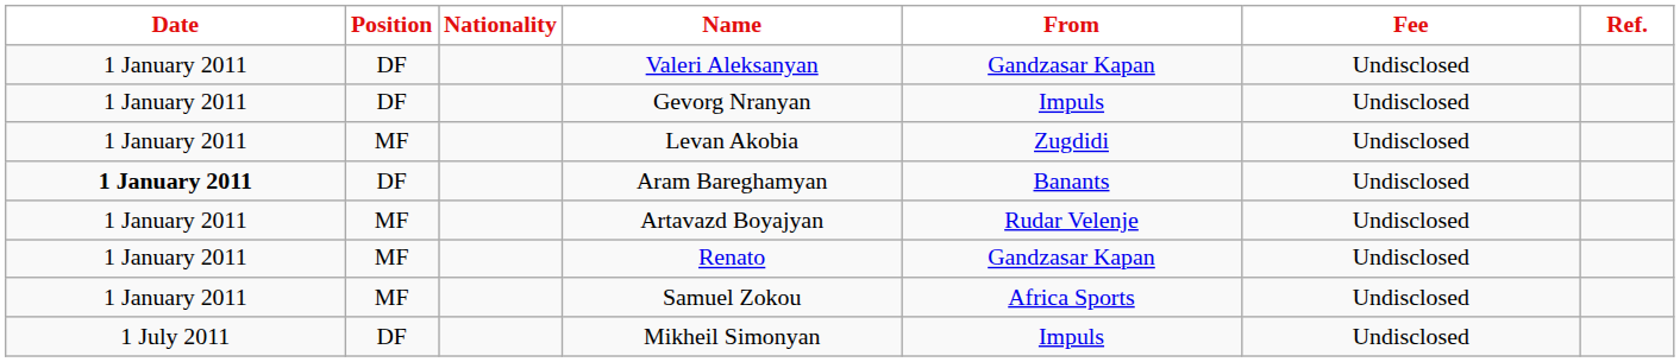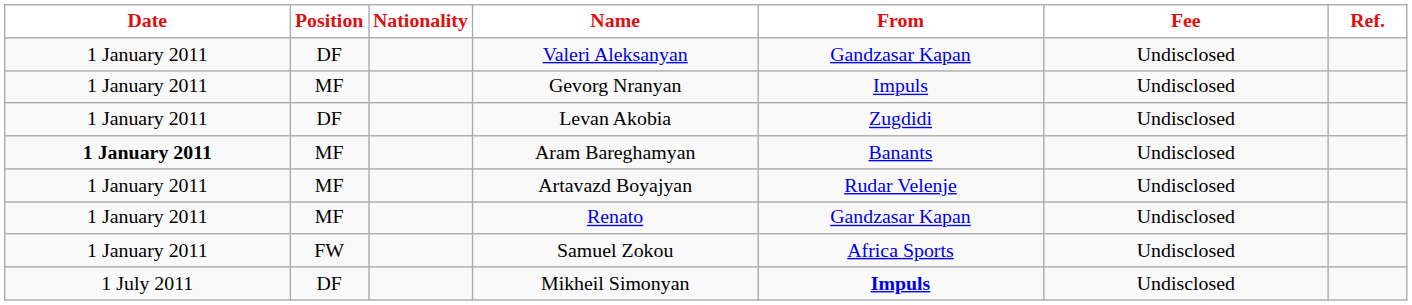 <table class="wikitable"  style="text-align:center; font-size:90%; ">
 <tr>
 <th style="background:#FFFFFF; color:#E20E0E; width:200px;">Date</th>
 <th style="background:#FFFFFF; color:#E20E0E; width:50px;">Position</th>
 <th style="background:#FFFFFF; color:#E20E0E; width:50px;">Nationality</th>
 <th style="background:#FFFFFF; color:#E20E0E; width:200px;">Name</th>
 <th style="background:#FFFFFF; color:#E20E0E; width:200px;">From</th>
 <th style="background:#FFFFFF; color:#E20E0E; width:200px;">Fee</th>
 <th style="background:#FFFFFF; color:#E20E0E; width:50px;">Ref.</th>
 </tr>
 <tr>
 <td>1 January 2011</td>
 <td>DF</td>
 <td></td>
 <td><a href='#'>Valeri Aleksanyan</a></td>
 <td><a href='#'>Gandzasar Kapan</a></td>
 <td>Undisclosed</td>
 <td></td>
 </tr>
 <tr>
 <td>1 January 2011</td>
-<td>DF</td>
+<td>MF</td>
 <td></td>
 <td>Gevorg Nranyan</td>
 <td><a href='#'>Impuls</a></td>
 <td>Undisclosed</td>
 <td></td>
 </tr>
 <tr>
 <td>1 January 2011</td>
-<td>MF</td>
+<td>DF</td>
 <td></td>
 <td>Levan Akobia</td>
 <td><a href='#'>Zugdidi</a></td>
 <td>Undisclosed</td>
 <td></td>
 </tr>
 <tr>
 <td><strong>1 January 2011</strong></td>
-<td>DF</td>
+<td>MF</td>
 <td></td>
 <td>Aram Bareghamyan</td>
 <td><a href='#'>Banants</a></td>
 <td>Undisclosed</td>
 <td></td>
 </tr>
 <tr>
 <td>1 January 2011</td>
 <td>MF</td>
 <td></td>
 <td>Artavazd Boyajyan</td>
 <td><a href='#'>Rudar Velenje</a></td>
 <td>Undisclosed</td>
 <td></td>
 </tr>
 <tr>
 <td>1 January 2011</td>
 <td>MF</td>
 <td></td>
 <td><a href='#'>Renato</a></td>
 <td><a href='#'>Gandzasar Kapan</a></td>
 <td>Undisclosed</td>
 <td></td>
 </tr>
 <tr>
 <td>1 January 2011</td>
-<td>MF</td>
+<td>FW</td>
 <td></td>
 <td>Samuel Zokou</td>
 <td><a href='#'>Africa Sports</a></td>
 <td>Undisclosed</td>
 <td></td>
 </tr>
 <tr>
 <td>1 July 2011</td>
 <td>DF</td>
 <td></td>
 <td>Mikheil Simonyan</td>
-<td><a href='#'>Impuls</a></td>
+<td><strong><a href='#'>Impuls</a></strong></td>
 <td>Undisclosed</td>
 <td></td>
 </tr>
 </table>
